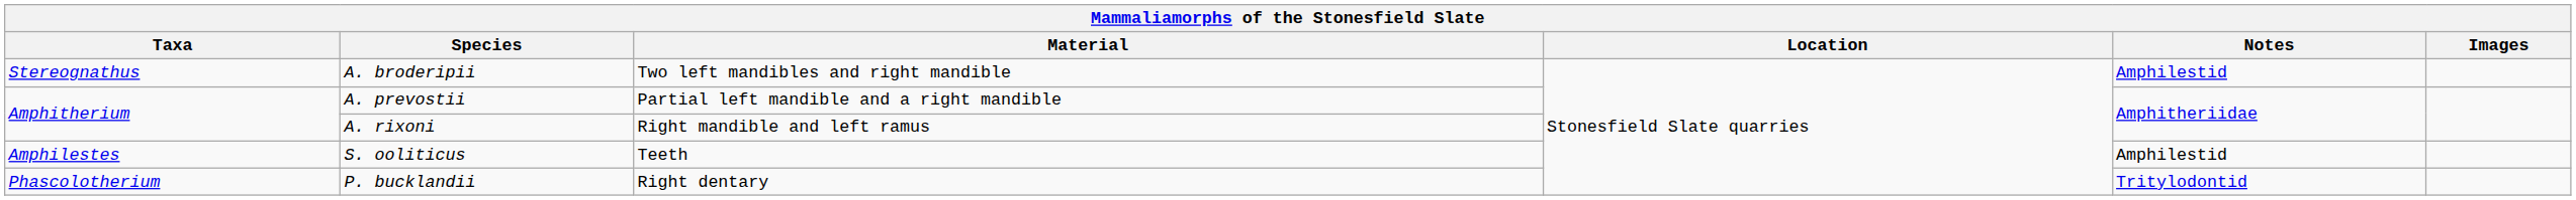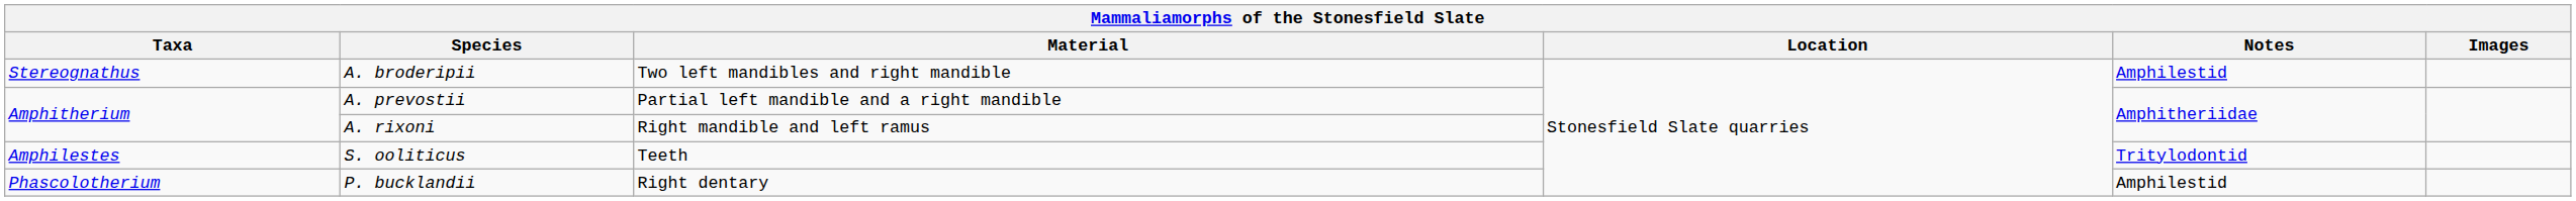 <table class="wikitable" align="center" width="100%">
 <tr>
 <th colspan="7" align="center"><strong><a href='#'>Mammaliamorphs</a> of the Stonesfield Slate</strong></th>
 </tr>
 <tr>
 <th>Taxa</th>
 <th>Species</th>
 <th>Material</th>
 <th>Location</th>
 <th>Notes</th>
 <th>Images</th>
 </tr>
 <tr>
 <td><em><a href='#'>Stereognathus</a></em></td>
 <td><em>A. broderipii</em></td>
 <td>Two left mandibles and right mandible</td>
 <td rowspan="5">Stonesfield Slate quarries</td>
 <td><a href='#'>Amphilestid</a></td>
 <td></td>
 </tr>
 <tr>
 <td rowspan="2"><em><a href='#'>Amphitherium</a></em></td>
 <td><em>A. prevostii</em></td>
 <td>Partial left mandible and a right mandible</td>
 <td rowspan="2"><a href='#'>Amphitheriidae</a></td>
 <td rowspan="2"></td>
 </tr>
 <tr>
 <td><em>A. rixoni</em></td>
 <td>Right mandible and left ramus</td>
 </tr>
 <tr>
 <td><em><a href='#'>Amphilestes</a></em></td>
 <td><em>S. ooliticus</em></td>
 <td>Teeth</td>
-<td>Amphilestid</td>
+<td><a href='#'>Tritylodontid</a></td>
 <td></td>
 </tr>
 <tr>
 <td><em><a href='#'>Phascolotherium</a></em></td>
 <td><em>P. bucklandii</em></td>
 <td>Right dentary</td>
-<td><a href='#'>Tritylodontid</a></td>
+<td>Amphilestid</td>
 <td></td>
 </tr>
 </table>
